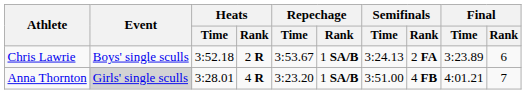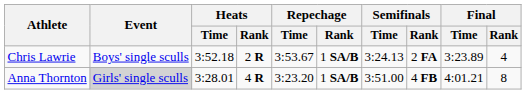 <table class="wikitable" style="font-size:90%">
 <tr>
 <th rowspan="2">Athlete</th>
 <th rowspan="2">Event</th>
 <th colspan="2">Heats</th>
 <th colspan="2">Repechage</th>
 <th colspan="2">Semifinals</th>
 <th colspan="2">Final</th>
 </tr>
 <tr style="font-size:95%">
 <th>Time</th>
 <th>Rank</th>
 <th>Time</th>
 <th>Rank</th>
 <th>Time</th>
 <th>Rank</th>
 <th>Time</th>
 <th>Rank</th>
 </tr>
 <tr align=center>
 <td align=left><a href='#'>Chris Lawrie</a></td>
 <td align=left><a href='#'>Boys' single sculls</a></td>
 <td>3:52.18</td>
 <td>2 <strong>R</strong></td>
 <td>3:53.67</td>
 <td>1 <strong>SA/B</strong></td>
 <td>3:24.13</td>
 <td>2 <strong>FA</strong></td>
 <td>3:23.89</td>
-<td>6</td>
+<td>4</td>
 </tr>
 <tr align=center>
 <td align=left><a href='#'>Anna Thornton</a></td>
 <td align=left style="background: lightgrey;"><a href='#'>Girls' single sculls</a></td>
 <td>3:28.01</td>
 <td>4 <strong>R</strong></td>
 <td>3:23.20</td>
 <td>1 <strong>SA/B</strong></td>
 <td>3:51.00</td>
 <td>4 <strong>FB</strong></td>
 <td>4:01.21</td>
-<td>7</td>
+<td>8</td>
 </tr>
 </table>
